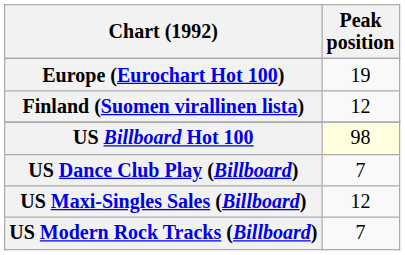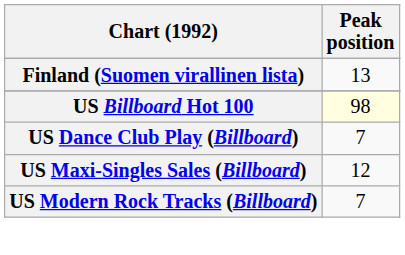 <table class="wikitable sortable plainrowheaders" style="text-align:center">
 <tr>
 <th>Chart (1992)</th>
 <th>Peak<br>position</th>
 </tr>
 <tr>
 </tr>
 <tr>
-<th scope="row">Europe (<a href='#'>Eurochart Hot 100</a>)</th>
-<td>19</td>
-</tr>
-<tr>
 <th scope="row">Finland (<a href='#'>Suomen virallinen lista</a>)</th>
-<td>12</td>
+<td>13</td>
 </tr>
 <tr>
 </tr>
 <tr>
 </tr>
 <tr>
 </tr>
 <tr>
 <th scope="row">US <a href='#'><em>Billboard</em> Hot 100</a></th>
 <td style="background: lightyellow;">98</td>
 </tr>
 <tr>
 <th scope="row">US <a href='#'>Dance Club Play</a> (<em><a href='#'>Billboard</a></em>)</th>
 <td>7</td>
 </tr>
 <tr>
 <th scope="row">US <a href='#'>Maxi-Singles Sales</a> (<em><a href='#'>Billboard</a></em>)</th>
 <td>12</td>
 </tr>
 <tr>
 <th scope="row">US <a href='#'>Modern Rock Tracks</a> (<em><a href='#'>Billboard</a></em>)</th>
 <td>7</td>
 </tr>
 </table>
